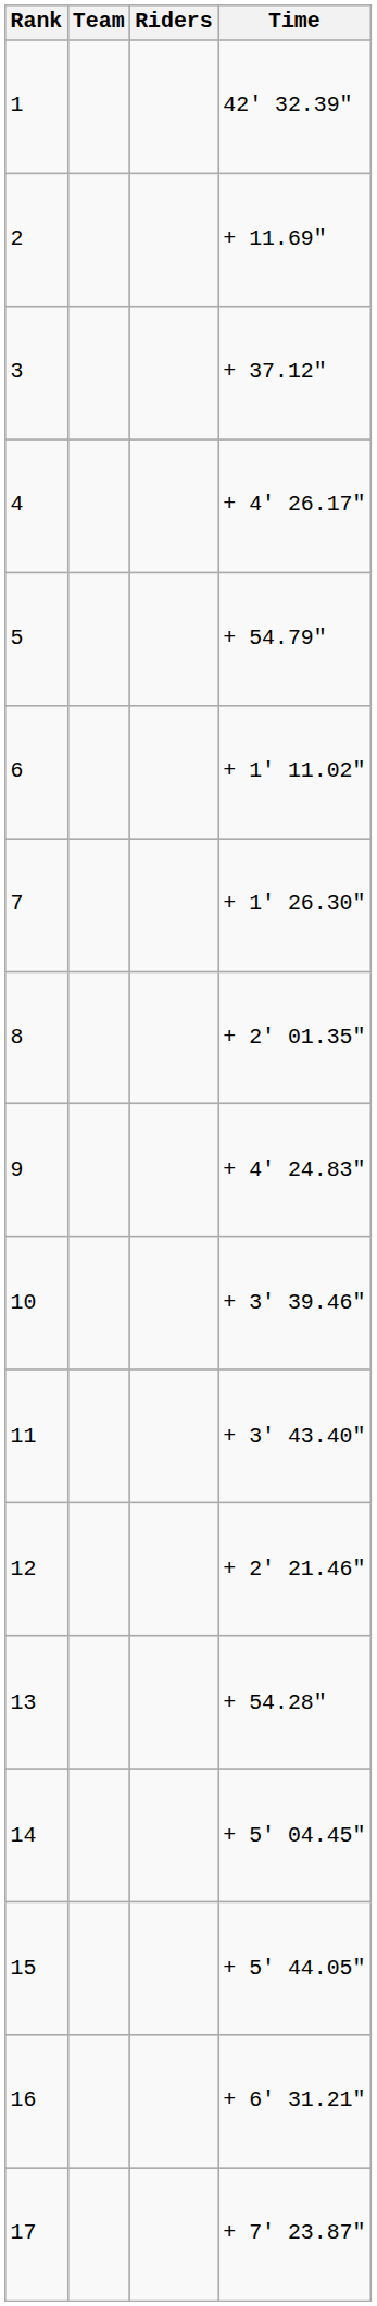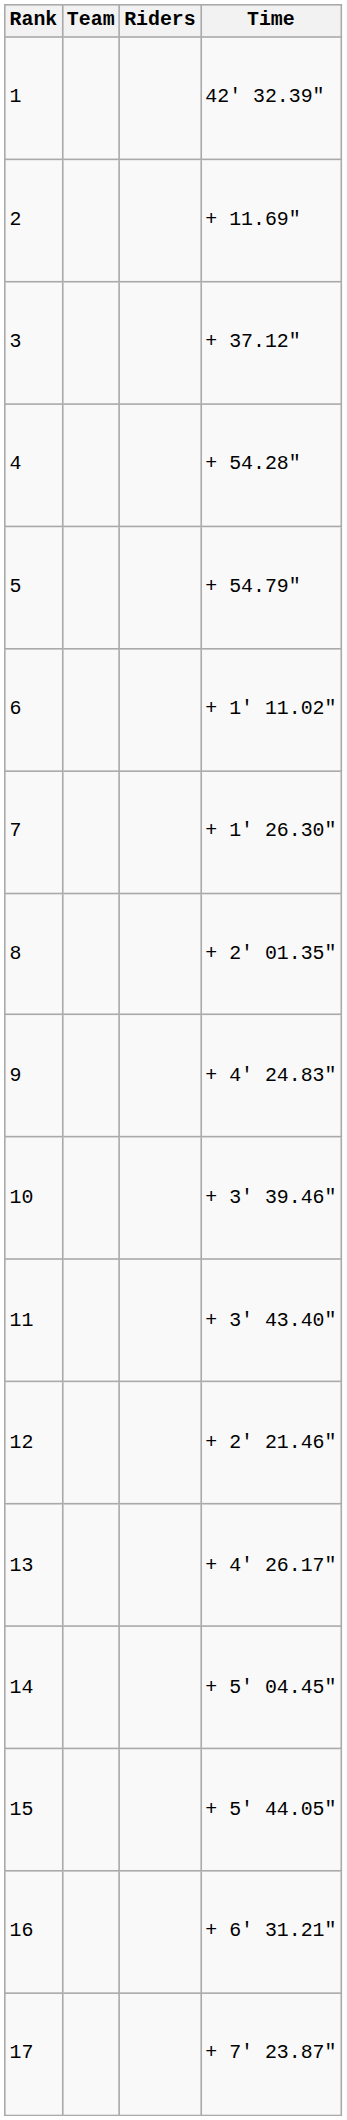 <table class="wikitable" style="font-size:95%; text-align:left;">
 <tr>
 <th>Rank</th>
 <th>Team</th>
 <th>Riders</th>
 <th>Time</th>
 </tr>
 <tr>
 <td>1</td>
 <td> </td>
 <td><br><br><br><br><br></td>
 <td>42' 32.39"</td>
 </tr>
 <tr>
 <td>2</td>
 <td> </td>
 <td><br><br><br><br><br></td>
 <td>+ 11.69"</td>
 </tr>
 <tr>
 <td>3</td>
 <td> </td>
 <td><br><br><br><br><br></td>
 <td>+ 37.12"</td>
 </tr>
 <tr>
 <td>4</td>
 <td> </td>
 <td><br><br><br><br><br></td>
-<td>+ 4' 26.17"</td>
+<td>+ 54.28"</td>
 </tr>
 <tr>
 <td>5</td>
 <td> </td>
 <td><br><br><br><br><br></td>
 <td>+ 54.79"</td>
 </tr>
 <tr>
 <td>6</td>
 <td> </td>
 <td><br><br><br><br><br></td>
 <td>+ 1' 11.02"</td>
 </tr>
 <tr>
 <td>7</td>
 <td> </td>
 <td><br><br><br><br><br></td>
 <td>+ 1' 26.30"</td>
 </tr>
 <tr>
 <td>8</td>
 <td> </td>
 <td><br><br><br><br><br></td>
 <td>+ 2' 01.35"</td>
 </tr>
 <tr>
 <td>9</td>
 <td> </td>
 <td><br><br><br><br><br></td>
 <td>+ 4' 24.83"</td>
 </tr>
 <tr>
 <td>10</td>
 <td> </td>
 <td><br><br><br><br><br></td>
 <td>+ 3' 39.46"</td>
 </tr>
 <tr>
 <td>11</td>
 <td> </td>
 <td><br><br><br><br><br></td>
 <td>+ 3' 43.40"</td>
 </tr>
 <tr>
 <td>12</td>
 <td> </td>
 <td><br><br><br><br><br></td>
 <td>+ 2' 21.46"</td>
 </tr>
 <tr>
 <td>13</td>
 <td> </td>
 <td><br><br><br><br><br></td>
-<td>+ 54.28"</td>
+<td>+ 4' 26.17"</td>
 </tr>
 <tr>
 <td>14</td>
 <td> </td>
 <td><br><br><br><br><br></td>
 <td>+ 5' 04.45"</td>
 </tr>
 <tr>
 <td>15</td>
 <td> </td>
 <td><br><br><br><br><br></td>
 <td>+ 5' 44.05"</td>
 </tr>
 <tr>
 <td>16</td>
 <td> </td>
 <td><br><br><br><br><br></td>
 <td>+ 6' 31.21"</td>
 </tr>
 <tr>
 <td>17</td>
 <td> </td>
 <td><br><br><br><br><br></td>
 <td>+ 7' 23.87"</td>
 </tr>
 </table>
